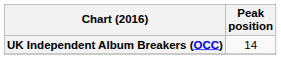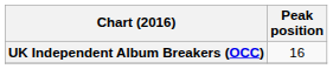 <table class="wikitable sortable plainrowheaders" style="text-align:center">
 <tr>
 <th scope="col">Chart (2016)</th>
 <th scope="col">Peak<br> position</th>
 </tr>
 <tr>
 <th scope="row">UK Independent Album Breakers (<a href='#'>OCC</a>)</th>
-<td>14</td>
+<td>16</td>
 </tr>
 <tr>
 </tr>
 <tr>
 </tr>
 <tr>
 </tr>
 </table>
